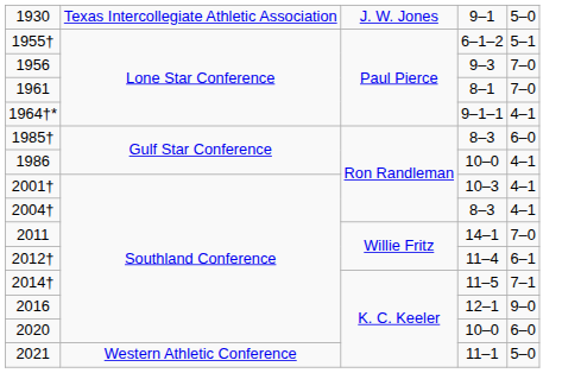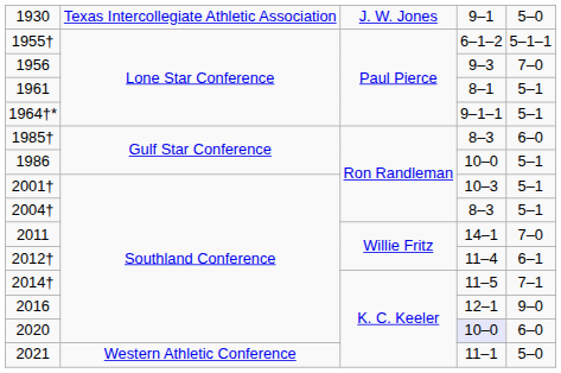 <table class="wikitable" style="text-align:center">
 <tr>
 <td>1930</td>
 <td><a href='#'>Texas Intercollegiate Athletic Association</a></td>
 <td><a href='#'>J. W. Jones</a></td>
 <td>9–1</td>
 <td>5–0</td>
 </tr>
 <tr align="center">
 <td>1955†</td>
 <td rowspan="4"><a href='#'>Lone Star Conference</a></td>
 <td rowspan="4"><a href='#'>Paul Pierce</a></td>
 <td>6–1–2</td>
-<td>5–1</td>
+<td>5–1–1</td>
 </tr>
 <tr align="center">
 <td>1956</td>
 <td>9–3</td>
 <td>7–0</td>
 </tr>
 <tr align="center">
 <td>1961</td>
 <td>8–1</td>
-<td>7–0</td>
+<td>5–1</td>
 </tr>
 <tr align="center">
 <td>1964†*</td>
 <td>9–1–1</td>
-<td>4–1</td>
+<td>5–1</td>
 </tr>
 <tr align="center">
 <td>1985†</td>
 <td rowspan="2"><a href='#'>Gulf Star Conference</a></td>
 <td rowspan="4"><a href='#'>Ron Randleman</a></td>
 <td>8–3</td>
 <td>6–0</td>
 </tr>
 <tr align="center">
 <td>1986</td>
 <td>10–0</td>
-<td>4–1</td>
+<td>5–1</td>
 </tr>
 <tr align="center">
 <td>2001†</td>
 <td rowspan="7"><a href='#'>Southland Conference</a></td>
 <td>10–3</td>
-<td>4–1</td>
+<td>5–1</td>
 </tr>
 <tr align="center">
 <td>2004†</td>
 <td>8–3</td>
-<td>4–1</td>
+<td>5–1</td>
 </tr>
 <tr align="center">
 <td>2011</td>
 <td rowspan="2"><a href='#'>Willie Fritz</a></td>
 <td>14–1</td>
 <td>7–0</td>
 </tr>
 <tr align="center">
 <td>2012†</td>
 <td>11–4</td>
 <td>6–1</td>
 </tr>
 <tr align="center">
 <td>2014†</td>
 <td rowspan="4"><a href='#'>K. C. Keeler</a></td>
 <td>11–5</td>
 <td>7–1</td>
 </tr>
 <tr align="center">
 <td>2016</td>
 <td>12–1</td>
 <td>9–0</td>
 </tr>
 <tr align="center">
 <td>2020</td>
-<td>10–0</td>
+<td style="background: lavender;">10–0</td>
 <td>6–0</td>
 </tr>
 <tr align="center">
 <td>2021</td>
 <td><a href='#'>Western Athletic Conference</a></td>
 <td>11–1</td>
 <td>5–0</td>
 </tr>
 </table>
